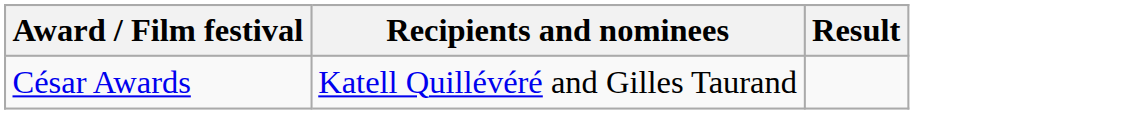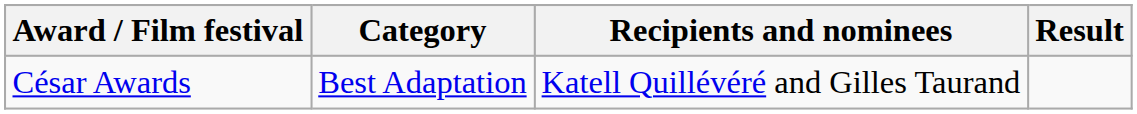 <table class="wikitable plainrowheaders">
 <tr style="background:#ccc; text-align:center;">
 <th scope="col">Award / Film festival</th>
+<th scope="col">Category</th>
 <th scope="col">Recipients and nominees</th>
 <th scope="col">Result</th>
 </tr>
 <tr>
 <td><a href='#'>César Awards</a></td>
+<td><a href='#'>Best Adaptation</a></td>
 <td><a href='#'>Katell Quillévéré</a> and Gilles Taurand</td>
 <td></td>
 </tr>
 </table>
